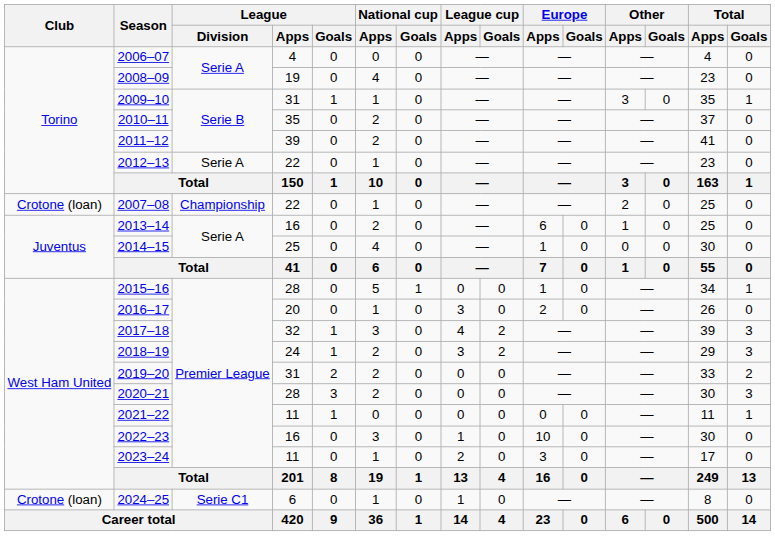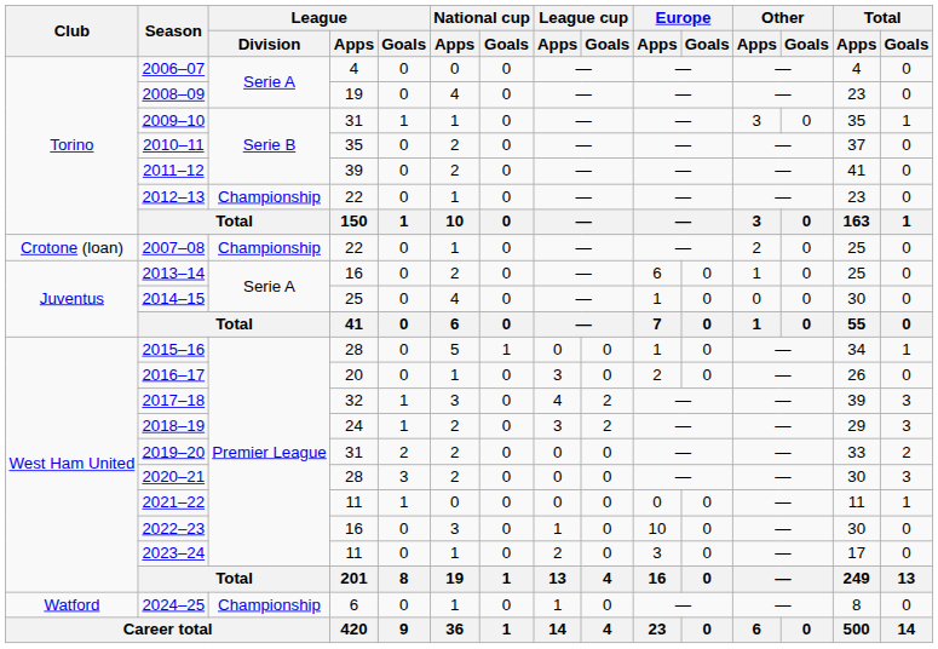 <table class="wikitable" style="text-align:center">
 <tr>
 <th rowspan="2">Club</th>
 <th rowspan="2">Season</th>
 <th colspan="3">League</th>
 <th colspan="2">National cup</th>
 <th colspan="2">League cup</th>
 <th colspan="2"><a href='#'>Europe</a></th>
 <th colspan="2">Other</th>
 <th colspan="2">Total</th>
 </tr>
 <tr>
 <th>Division</th>
 <th>Apps</th>
 <th>Goals</th>
 <th>Apps</th>
 <th>Goals</th>
 <th>Apps</th>
 <th>Goals</th>
 <th>Apps</th>
 <th>Goals</th>
 <th>Apps</th>
 <th>Goals</th>
 <th>Apps</th>
 <th>Goals</th>
 </tr>
 <tr>
 <td rowspan="7"><a href='#'>Torino</a></td>
 <td><a href='#'>2006–07</a></td>
 <td rowspan="2"><a href='#'>Serie A</a></td>
 <td>4</td>
 <td>0</td>
 <td>0</td>
 <td>0</td>
 <td colspan="2">—</td>
 <td colspan="2">—</td>
 <td colspan="2">—</td>
 <td>4</td>
 <td>0</td>
 </tr>
 <tr>
 <td><a href='#'>2008–09</a></td>
 <td>19</td>
 <td>0</td>
 <td>4</td>
 <td>0</td>
 <td colspan="2">—</td>
 <td colspan="2">—</td>
 <td colspan="2">—</td>
 <td>23</td>
 <td>0</td>
 </tr>
 <tr>
 <td><a href='#'>2009–10</a></td>
 <td rowspan="3"><a href='#'>Serie B</a></td>
 <td>31</td>
 <td>1</td>
 <td>1</td>
 <td>0</td>
 <td colspan="2">—</td>
 <td colspan="2">—</td>
 <td>3</td>
 <td>0</td>
 <td>35</td>
 <td>1</td>
 </tr>
 <tr>
 <td><a href='#'>2010–11</a></td>
 <td>35</td>
 <td>0</td>
 <td>2</td>
 <td>0</td>
 <td colspan="2">—</td>
 <td colspan="2">—</td>
 <td colspan="2">—</td>
 <td>37</td>
 <td>0</td>
 </tr>
 <tr>
 <td><a href='#'>2011–12</a></td>
 <td>39</td>
 <td>0</td>
 <td>2</td>
 <td>0</td>
 <td colspan="2">—</td>
 <td colspan="2">—</td>
 <td colspan="2">—</td>
 <td>41</td>
 <td>0</td>
 </tr>
 <tr>
 <td><a href='#'>2012–13</a></td>
-<td>Serie A</td>
+<td><a href='#'>Championship</a></td>
 <td>22</td>
 <td>0</td>
 <td>1</td>
 <td>0</td>
 <td colspan="2">—</td>
 <td colspan="2">—</td>
 <td colspan="2">—</td>
 <td>23</td>
 <td>0</td>
 </tr>
 <tr>
 <th colspan="2">Total</th>
 <th>150</th>
 <th>1</th>
 <th>10</th>
 <th>0</th>
 <th colspan="2">—</th>
 <th colspan="2">—</th>
 <th>3</th>
 <th>0</th>
 <th>163</th>
 <th>1</th>
 </tr>
 <tr>
 <td><a href='#'>Crotone</a> (loan)</td>
 <td><a href='#'>2007–08</a></td>
 <td><a href='#'>Championship</a></td>
 <td>22</td>
 <td>0</td>
 <td>1</td>
 <td>0</td>
 <td colspan="2">—</td>
 <td colspan="2">—</td>
 <td>2</td>
 <td>0</td>
 <td>25</td>
 <td>0</td>
 </tr>
 <tr>
 <td rowspan="3"><a href='#'>Juventus</a></td>
 <td><a href='#'>2013–14</a></td>
 <td rowspan="2">Serie A</td>
 <td>16</td>
 <td>0</td>
 <td>2</td>
 <td>0</td>
 <td colspan="2">—</td>
 <td>6</td>
 <td>0</td>
 <td>1</td>
 <td>0</td>
 <td>25</td>
 <td>0</td>
 </tr>
 <tr>
 <td><a href='#'>2014–15</a></td>
 <td>25</td>
 <td>0</td>
 <td>4</td>
 <td>0</td>
 <td colspan="2">—</td>
 <td>1</td>
 <td>0</td>
 <td>0</td>
 <td>0</td>
 <td>30</td>
 <td>0</td>
 </tr>
 <tr>
 <th colspan="2">Total</th>
 <th>41</th>
 <th>0</th>
 <th>6</th>
 <th>0</th>
 <th colspan="2">—</th>
 <th>7</th>
 <th>0</th>
 <th>1</th>
 <th>0</th>
 <th>55</th>
 <th>0</th>
 </tr>
 <tr>
 <td rowspan="10"><a href='#'>West Ham United</a></td>
 <td><a href='#'>2015–16</a></td>
 <td rowspan="9"><a href='#'>Premier League</a></td>
 <td>28</td>
 <td>0</td>
 <td>5</td>
 <td>1</td>
 <td>0</td>
 <td>0</td>
 <td>1</td>
 <td>0</td>
 <td colspan="2">—</td>
 <td>34</td>
 <td>1</td>
 </tr>
 <tr>
 <td><a href='#'>2016–17</a></td>
 <td>20</td>
 <td>0</td>
 <td>1</td>
 <td>0</td>
 <td>3</td>
 <td>0</td>
 <td>2</td>
 <td>0</td>
 <td colspan="2">—</td>
 <td>26</td>
 <td>0</td>
 </tr>
 <tr>
 <td><a href='#'>2017–18</a></td>
 <td>32</td>
 <td>1</td>
 <td>3</td>
 <td>0</td>
 <td>4</td>
 <td>2</td>
 <td colspan="2">—</td>
 <td colspan="2">—</td>
 <td>39</td>
 <td>3</td>
 </tr>
 <tr>
 <td><a href='#'>2018–19</a></td>
 <td>24</td>
 <td>1</td>
 <td>2</td>
 <td>0</td>
 <td>3</td>
 <td>2</td>
 <td colspan="2">—</td>
 <td colspan="2">—</td>
 <td>29</td>
 <td>3</td>
 </tr>
 <tr>
 <td><a href='#'>2019–20</a></td>
 <td>31</td>
 <td>2</td>
 <td>2</td>
 <td>0</td>
 <td>0</td>
 <td>0</td>
 <td colspan="2">—</td>
 <td colspan="2">—</td>
 <td>33</td>
 <td>2</td>
 </tr>
 <tr>
 <td><a href='#'>2020–21</a></td>
 <td>28</td>
 <td>3</td>
 <td>2</td>
 <td>0</td>
 <td>0</td>
 <td>0</td>
 <td colspan="2">—</td>
 <td colspan="2">—</td>
 <td>30</td>
 <td>3</td>
 </tr>
 <tr>
 <td><a href='#'>2021–22</a></td>
 <td>11</td>
 <td>1</td>
 <td>0</td>
 <td>0</td>
 <td>0</td>
 <td>0</td>
 <td>0</td>
 <td>0</td>
 <td colspan="2">—</td>
 <td>11</td>
 <td>1</td>
 </tr>
 <tr>
 <td><a href='#'>2022–23</a></td>
 <td>16</td>
 <td>0</td>
 <td>3</td>
 <td>0</td>
 <td>1</td>
 <td>0</td>
 <td>10</td>
 <td>0</td>
 <td colspan="2">—</td>
 <td>30</td>
 <td>0</td>
 </tr>
 <tr>
 <td><a href='#'>2023–24</a></td>
 <td>11</td>
 <td>0</td>
 <td>1</td>
 <td>0</td>
 <td>2</td>
 <td>0</td>
 <td>3</td>
 <td>0</td>
 <td colspan="2">—</td>
 <td>17</td>
 <td>0</td>
 </tr>
 <tr>
 <th colspan="2">Total</th>
 <th>201</th>
 <th>8</th>
 <th>19</th>
 <th>1</th>
 <th>13</th>
 <th>4</th>
 <th>16</th>
 <th>0</th>
 <th colspan="2">—</th>
 <th>249</th>
 <th>13</th>
 </tr>
 <tr>
-<td><a href='#'>Crotone</a> (loan)</td>
+<td><a href='#'>Watford</a></td>
 <td><a href='#'>2024–25</a></td>
-<td><a href='#'>Serie C1</a></td>
+<td><a href='#'>Championship</a></td>
 <td>6</td>
 <td>0</td>
 <td>1</td>
 <td>0</td>
 <td>1</td>
 <td>0</td>
 <td colspan="2">—</td>
 <td colspan="2">—</td>
 <td>8</td>
 <td>0</td>
 </tr>
 <tr>
 <th colspan="3">Career total</th>
 <th>420</th>
 <th>9</th>
 <th>36</th>
 <th>1</th>
 <th>14</th>
 <th>4</th>
 <th>23</th>
 <th>0</th>
 <th>6</th>
 <th>0</th>
 <th>500</th>
 <th>14</th>
 </tr>
 </table>
